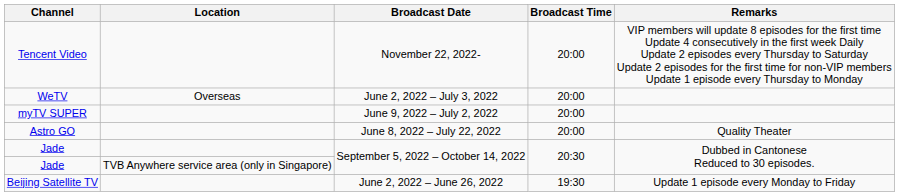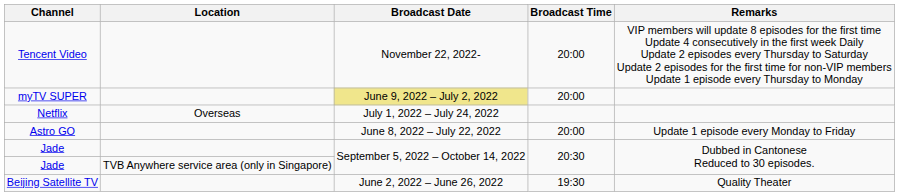 <table class="wikitable" style="text-align:center">
 <tr>
 <th>Channel</th>
 <th>Location</th>
 <th>Broadcast Date</th>
 <th>Broadcast Time</th>
 <th>Remarks</th>
 </tr>
 <tr>
 <td><a href='#'>Tencent Video</a></td>
 <td></td>
 <td>November 22, 2022-</td>
 <td>20:00</td>
 <td>VIP members will update 8 episodes for the first time<br>Update 4 consecutively in the first week Daily<br>Update 2 episodes every Thursday to Saturday<br>Update 2 episodes for the first time for non-VIP members<br>Update 1 episode every Thursday to Monday<br></td>
 </tr>
 <tr>
-<td><a href='#'>WeTV</a></td>
-<td>Overseas</td>
-<td>June 2, 2022 – July 3, 2022</td>
+<td><a href='#'>myTV SUPER</a></td>
+<td></td>
+<td style="background: khaki;">June 9, 2022 – July 2, 2022</td>
 <td>20:00</td>
 <td></td>
 </tr>
 <tr>
-<td><a href='#'>myTV SUPER</a></td>
+<td><a href='#'>Netflix</a></td>
+<td>Overseas</td>
+<td>July 1, 2022 – July 24, 2022</td>
 <td></td>
-<td>June 9, 2022 – July 2, 2022</td>
-<td>20:00</td>
 <td></td>
 </tr>
 <tr>
 <td><a href='#'>Astro GO</a></td>
 <td></td>
 <td>June 8, 2022 – July 22, 2022</td>
 <td>20:00</td>
-<td>Quality Theater</td>
+<td>Update 1 episode every Monday to Friday</td>
 </tr>
 <tr>
 <td><a href='#'>Jade</a></td>
 <td></td>
 <td rowspan=2>September 5, 2022 – October 14, 2022</td>
 <td rowspan=2>20:30</td>
 <td rowspan=2>Dubbed in Cantonese <br> Reduced to 30 episodes.</td>
 </tr>
 <tr>
 <td><a href='#'>Jade</a></td>
 <td>TVB Anywhere service area (only in Singapore)</td>
 </tr>
 <tr>
 <td><a href='#'>Beijing Satellite TV</a></td>
 <td></td>
 <td>June 2, 2022 – June 26, 2022</td>
 <td>19:30</td>
-<td>Update 1 episode every Monday to Friday</td>
+<td>Quality Theater</td>
 </tr>
 </table>
